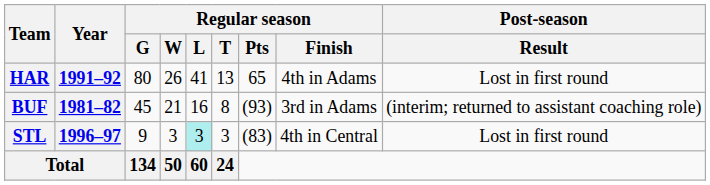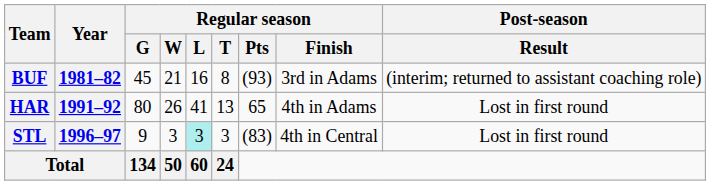 <table class="wikitable" style="font-size: 95%; text-align:center;">
 <tr>
 <th rowspan="2">Team</th>
 <th rowspan="2">Year</th>
 <th colspan="6">Regular season</th>
 <th colspan="1">Post-season</th>
 </tr>
 <tr>
 <th>G</th>
 <th>W</th>
 <th>L</th>
 <th>T</th>
 <th>Pts</th>
 <th>Finish</th>
 <th>Result</th>
 </tr>
 <tr>
+<th><a href='#'>BUF</a></th>
+<th><a href='#'>1981–82</a></th>
+<td>45</td>
+<td>21</td>
+<td>16</td>
+<td>8</td>
+<td>(93)</td>
+<td>3rd in Adams</td>
+<td>(interim; returned to assistant coaching role)</td>
+</tr>
+<tr>
 <th><a href='#'>HAR</a></th>
 <th><a href='#'>1991–92</a></th>
 <td>80</td>
 <td>26</td>
 <td>41</td>
 <td>13</td>
 <td>65</td>
 <td>4th in Adams</td>
 <td>Lost in first round</td>
-</tr>
-<tr>
-<th><a href='#'>BUF</a></th>
-<th><a href='#'>1981–82</a></th>
-<td>45</td>
-<td>21</td>
-<td>16</td>
-<td>8</td>
-<td>(93)</td>
-<td>3rd in Adams</td>
-<td>(interim; returned to assistant coaching role)</td>
 </tr>
 <tr>
 <th><a href='#'>STL</a></th>
 <th><a href='#'>1996–97</a></th>
 <td>9</td>
 <td>3</td>
 <td style="background: paleturquoise;">3</td>
 <td>3</td>
 <td>(83)</td>
 <td>4th in Central</td>
 <td>Lost in first round</td>
 </tr>
 <tr>
 <th colspan="2">Total</th>
 <th>134</th>
 <th>50</th>
 <th>60</th>
 <th>24</th>
 </tr>
 </table>
